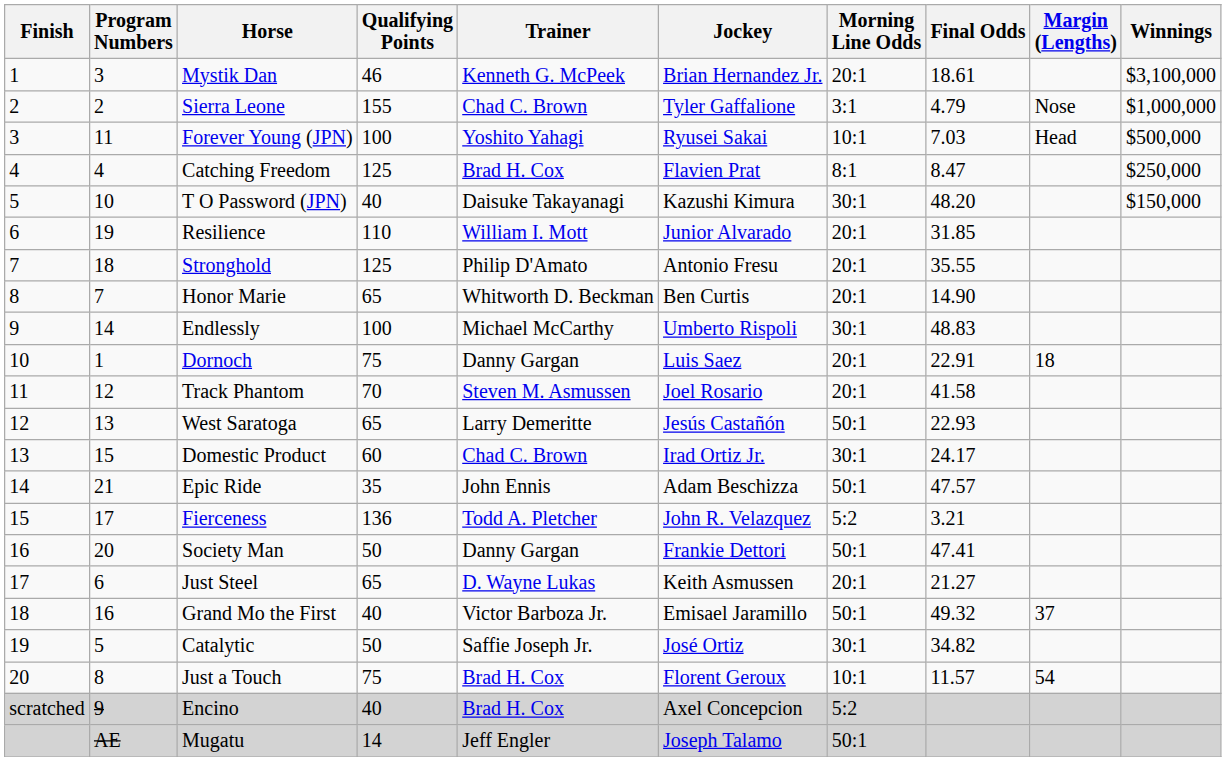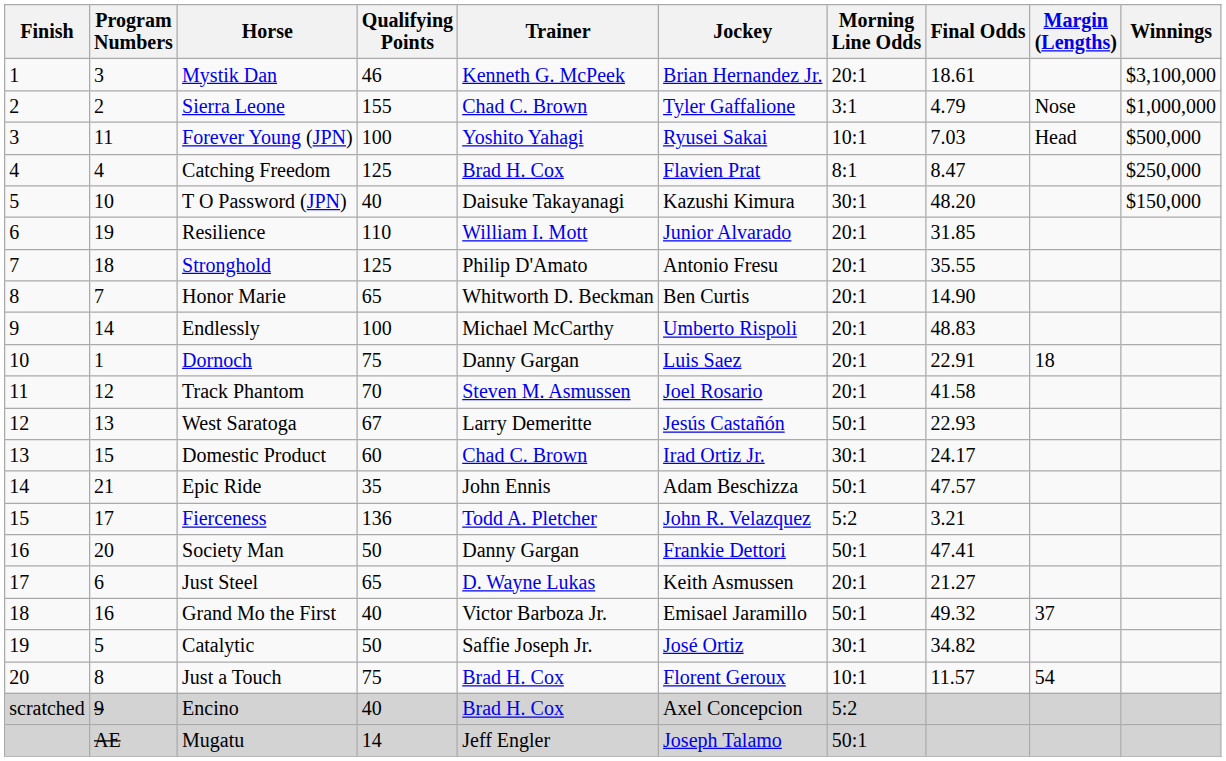 <table class="wikitable sortable" border="1">
 <tr>
 <th scope="col">Finish</th>
 <th scope="col">Program<br>Numbers</th>
 <th scope="col">Horse</th>
 <th scope="col">Qualifying<br>Points</th>
 <th scope="col">Trainer</th>
 <th scope="col">Jockey</th>
 <th scope="col">Morning<br>Line Odds</th>
 <th scope="col">Final Odds</th>
 <th scope="col" class=unsortable><a href='#'>Margin</a><br>(<a href='#'>Lengths</a>)</th>
 <th scope="col">Winnings</th>
 </tr>
 <tr>
 <td>1</td>
 <td>3</td>
 <td><a href='#'>Mystik Dan</a></td>
 <td>46</td>
 <td><a href='#'>Kenneth G. McPeek</a></td>
 <td><a href='#'>Brian Hernandez Jr.</a></td>
 <td>20:1</td>
 <td>18.61</td>
 <td></td>
 <td>$3,100,000</td>
 </tr>
 <tr>
 <td>2</td>
 <td>2</td>
 <td><a href='#'>Sierra Leone</a></td>
 <td>155</td>
 <td><a href='#'>Chad C. Brown</a></td>
 <td><a href='#'>Tyler Gaffalione</a></td>
 <td>3:1</td>
 <td>4.79</td>
 <td>Nose</td>
 <td>$1,000,000</td>
 </tr>
 <tr>
 <td>3</td>
 <td>11</td>
 <td><a href='#'>Forever Young</a> (<a href='#'>JPN</a>)</td>
 <td>100</td>
 <td><a href='#'>Yoshito Yahagi</a></td>
 <td><a href='#'>Ryusei Sakai</a></td>
 <td>10:1</td>
 <td>7.03</td>
 <td>Head</td>
 <td>$500,000</td>
 </tr>
 <tr>
 <td>4</td>
 <td>4</td>
 <td>Catching Freedom</td>
 <td>125</td>
 <td><a href='#'>Brad H. Cox</a></td>
 <td><a href='#'>Flavien Prat</a></td>
 <td>8:1</td>
 <td>8.47</td>
 <td></td>
 <td>$250,000</td>
 </tr>
 <tr>
 <td>5</td>
 <td>10</td>
 <td>T O Password (<a href='#'>JPN</a>)</td>
 <td>40</td>
 <td>Daisuke Takayanagi</td>
 <td>Kazushi Kimura</td>
 <td>30:1</td>
 <td>48.20</td>
 <td></td>
 <td>$150,000</td>
 </tr>
 <tr>
 <td>6</td>
 <td>19</td>
 <td>Resilience</td>
 <td>110</td>
 <td><a href='#'>William I. Mott</a></td>
 <td><a href='#'>Junior Alvarado</a></td>
 <td>20:1</td>
 <td>31.85</td>
 <td></td>
 <td></td>
 </tr>
 <tr>
 <td>7</td>
 <td>18</td>
 <td><a href='#'>Stronghold</a></td>
 <td>125</td>
 <td>Philip D'Amato</td>
 <td>Antonio Fresu</td>
 <td>20:1</td>
 <td>35.55</td>
 <td></td>
 <td></td>
 </tr>
 <tr>
 <td>8</td>
 <td>7</td>
 <td>Honor Marie</td>
 <td>65</td>
 <td>Whitworth D. Beckman</td>
 <td>Ben Curtis</td>
 <td>20:1</td>
 <td>14.90</td>
 <td></td>
 <td></td>
 </tr>
 <tr>
 <td>9</td>
 <td>14</td>
 <td>Endlessly</td>
 <td>100</td>
 <td>Michael McCarthy</td>
 <td><a href='#'>Umberto Rispoli</a></td>
-<td>30:1</td>
+<td>20:1</td>
 <td>48.83</td>
 <td></td>
 <td></td>
 </tr>
 <tr>
 <td>10</td>
 <td>1</td>
 <td><a href='#'>Dornoch</a></td>
 <td>75</td>
 <td>Danny Gargan</td>
 <td><a href='#'>Luis Saez</a></td>
 <td>20:1</td>
 <td>22.91</td>
 <td>18</td>
 <td></td>
 </tr>
 <tr>
 <td>11</td>
 <td>12</td>
 <td>Track Phantom</td>
 <td>70</td>
 <td><a href='#'>Steven M. Asmussen</a></td>
 <td><a href='#'>Joel Rosario</a></td>
 <td>20:1</td>
 <td>41.58</td>
 <td></td>
 <td></td>
 </tr>
 <tr>
 <td>12</td>
 <td>13</td>
 <td>West Saratoga</td>
-<td>65</td>
+<td>67</td>
 <td>Larry Demeritte</td>
 <td><a href='#'>Jesús Castañón</a></td>
 <td>50:1</td>
 <td>22.93</td>
 <td></td>
 <td></td>
 </tr>
 <tr>
 <td>13</td>
 <td>15</td>
 <td>Domestic Product</td>
 <td>60</td>
 <td><a href='#'>Chad C. Brown</a></td>
 <td><a href='#'>Irad Ortiz Jr.</a></td>
 <td>30:1</td>
 <td>24.17</td>
 <td></td>
 <td></td>
 </tr>
 <tr>
 <td>14</td>
 <td>21</td>
 <td>Epic Ride</td>
 <td>35</td>
 <td>John Ennis</td>
 <td>Adam Beschizza</td>
 <td>50:1</td>
 <td>47.57</td>
 <td></td>
 <td></td>
 </tr>
 <tr>
 <td>15</td>
 <td>17</td>
 <td><a href='#'>Fierceness</a></td>
 <td>136</td>
 <td><a href='#'>Todd A. Pletcher</a></td>
 <td><a href='#'>John R. Velazquez</a></td>
 <td data-sort-value=2.5:1>5:2</td>
 <td>3.21</td>
 <td></td>
 <td></td>
 </tr>
 <tr>
 <td>16</td>
 <td>20</td>
 <td>Society Man</td>
 <td>50</td>
 <td>Danny Gargan</td>
 <td><a href='#'>Frankie Dettori</a></td>
 <td>50:1</td>
 <td>47.41</td>
 <td></td>
 <td></td>
 </tr>
 <tr>
 <td>17</td>
 <td>6</td>
 <td>Just Steel</td>
 <td>65</td>
 <td><a href='#'>D. Wayne Lukas</a></td>
 <td>Keith Asmussen</td>
 <td>20:1</td>
 <td>21.27</td>
 <td></td>
 <td></td>
 </tr>
 <tr>
 <td>18</td>
 <td>16</td>
 <td>Grand Mo the First</td>
 <td>40</td>
 <td>Victor Barboza Jr.</td>
 <td>Emisael Jaramillo</td>
 <td>50:1</td>
 <td>49.32</td>
 <td>37</td>
 <td></td>
 </tr>
 <tr>
 <td>19</td>
 <td>5</td>
 <td>Catalytic</td>
 <td>50</td>
 <td>Saffie Joseph Jr.</td>
 <td><a href='#'>José Ortiz</a></td>
 <td>30:1</td>
 <td>34.82</td>
 <td></td>
 <td></td>
 </tr>
 <tr>
 <td>20</td>
 <td>8</td>
 <td>Just a Touch</td>
 <td>75</td>
 <td><a href='#'>Brad H. Cox</a></td>
 <td><a href='#'>Florent Geroux</a></td>
 <td>10:1</td>
 <td>11.57</td>
 <td>54</td>
 <td></td>
 </tr>
 <tr bgcolor="lightgrey">
 <td>scratched</td>
 <td><s>9</s></td>
 <td>Encino</td>
 <td>40</td>
 <td><a href='#'>Brad H. Cox</a></td>
 <td>Axel Concepcion</td>
 <td data-sort-value=2.5:1>5:2</td>
 <td></td>
 <td></td>
 <td></td>
 </tr>
 <tr bgcolor="lightgrey">
 <td></td>
 <td><s>AE</s></td>
 <td>Mugatu</td>
 <td>14</td>
 <td>Jeff Engler</td>
 <td><a href='#'>Joseph Talamo</a></td>
 <td>50:1</td>
 <td></td>
 <td></td>
 <td></td>
 </tr>
 <tr>
 </tr>
 </table>
